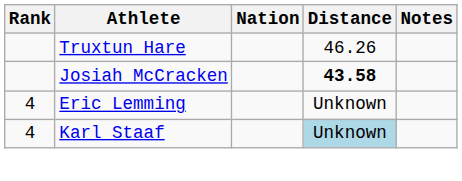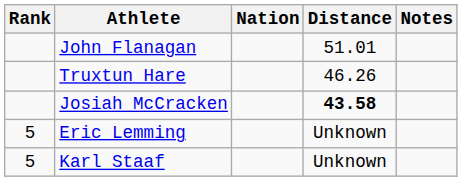 <table class="wikitable sortable" style="text-align:center">
 <tr>
 <th>Rank</th>
 <th>Athlete</th>
 <th>Nation</th>
 <th>Distance</th>
 <th>Notes</th>
+</tr>
+<tr>
+<td></td>
+<td align=left><a href='#'>John Flanagan</a></td>
+<td align=left></td>
+<td>51.01</td>
+<td></td>
 </tr>
 <tr>
 <td></td>
 <td align=left><a href='#'>Truxtun Hare</a></td>
 <td align=left></td>
 <td>46.26</td>
 <td></td>
 </tr>
 <tr>
 <td></td>
 <td align=left><a href='#'>Josiah McCracken</a></td>
 <td align=left></td>
 <td><strong>43.58</strong></td>
 <td></td>
 </tr>
 <tr>
-<td>4</td>
+<td>5</td>
 <td align=left><a href='#'>Eric Lemming</a></td>
 <td align=left></td>
 <td data-sort-value=2.00>Unknown</td>
 <td></td>
 </tr>
 <tr>
-<td>4</td>
+<td>5</td>
 <td align=left><a href='#'>Karl Staaf</a></td>
 <td align=left></td>
-<td data-sort-value=1.00 style="background: lightblue;">Unknown</td>
+<td data-sort-value=1.00>Unknown</td>
 <td></td>
 </tr>
 </table>
